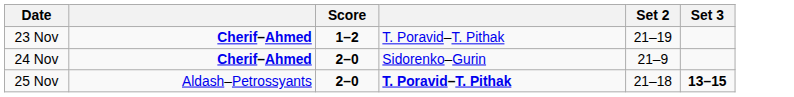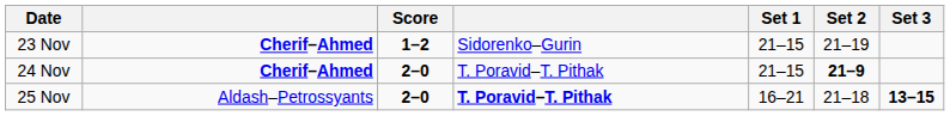 <table class="wikitable" style="text-align: center; font-size:90% ">
 <tr>
 <th width="60">Date</th>
 <th align="right" width="250"></th>
 <th width="60">Score</th>
 <th align="left" width="250"></th>
+<th width="50">Set 1</th>
 <th width="50">Set 2</th>
 <th width="50">Set 3</th>
 </tr>
 <tr>
 <td>23 Nov</td>
 <td align=right><strong><a href='#'>Cherif</a>–<a href='#'>Ahmed</a> </strong></td>
 <td align=center><strong>1–2</strong></td>
-<td align=left> <a href='#'>T. Poravid</a>–<a href='#'>T. Pithak</a></td>
+<td align=left> <a href='#'>Sidorenko</a>–<a href='#'>Gurin</a></td>
+<td>21–15</td>
 <td>21–19</td>
 <td></td>
 </tr>
 <tr>
 <td>24 Nov</td>
 <td align=right><strong><a href='#'>Cherif</a>–<a href='#'>Ahmed</a> </strong></td>
 <td align=center><strong>2–0</strong></td>
-<td align=left> <a href='#'>Sidorenko</a>–<a href='#'>Gurin</a></td>
-<td>21–9</td>
+<td align=left> <a href='#'>T. Poravid</a>–<a href='#'>T. Pithak</a></td>
+<td>21–15</td>
+<td><strong>21–9</strong></td>
 <td></td>
 </tr>
 <tr>
 <td>25 Nov</td>
 <td align=right><a href='#'>Aldash</a>–<a href='#'>Petrossyants</a> </td>
 <td align=center><strong>2–0</strong></td>
 <td align=left><strong> <a href='#'>T. Poravid</a>–<a href='#'>T. Pithak</a></strong></td>
+<td>16–21</td>
 <td>21–18</td>
 <td><strong>13–15</strong></td>
 </tr>
 </table>
